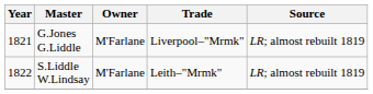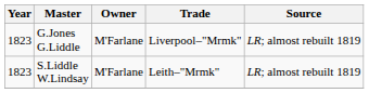 <table class=" wikitable">
 <tr>
 <th>Year</th>
 <th>Master</th>
 <th>Owner</th>
 <th>Trade</th>
 <th>Source</th>
 </tr>
 <tr>
-<td>1821</td>
+<td>1823</td>
 <td>G.Jones<br>G.Liddle</td>
 <td>M'Farlane</td>
 <td>Liverpool–"Mrmk"</td>
 <td><em>LR</em>; almost rebuilt 1819</td>
 </tr>
 <tr>
-<td>1822</td>
+<td>1823</td>
 <td>S.Liddle<br>W.Lindsay</td>
 <td>M'Farlane</td>
 <td>Leith–"Mrmk"</td>
 <td><em>LR</em>; almost rebuilt 1819</td>
 </tr>
 <tr>
 </tr>
 </table>
